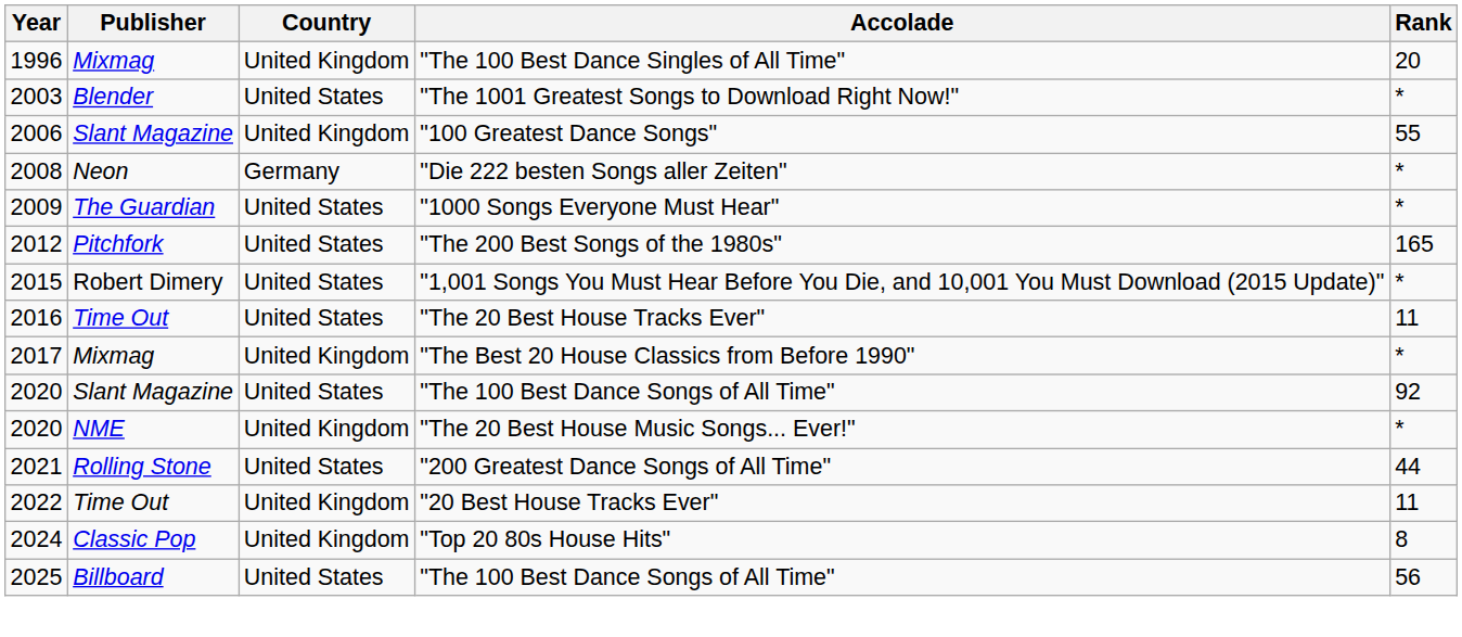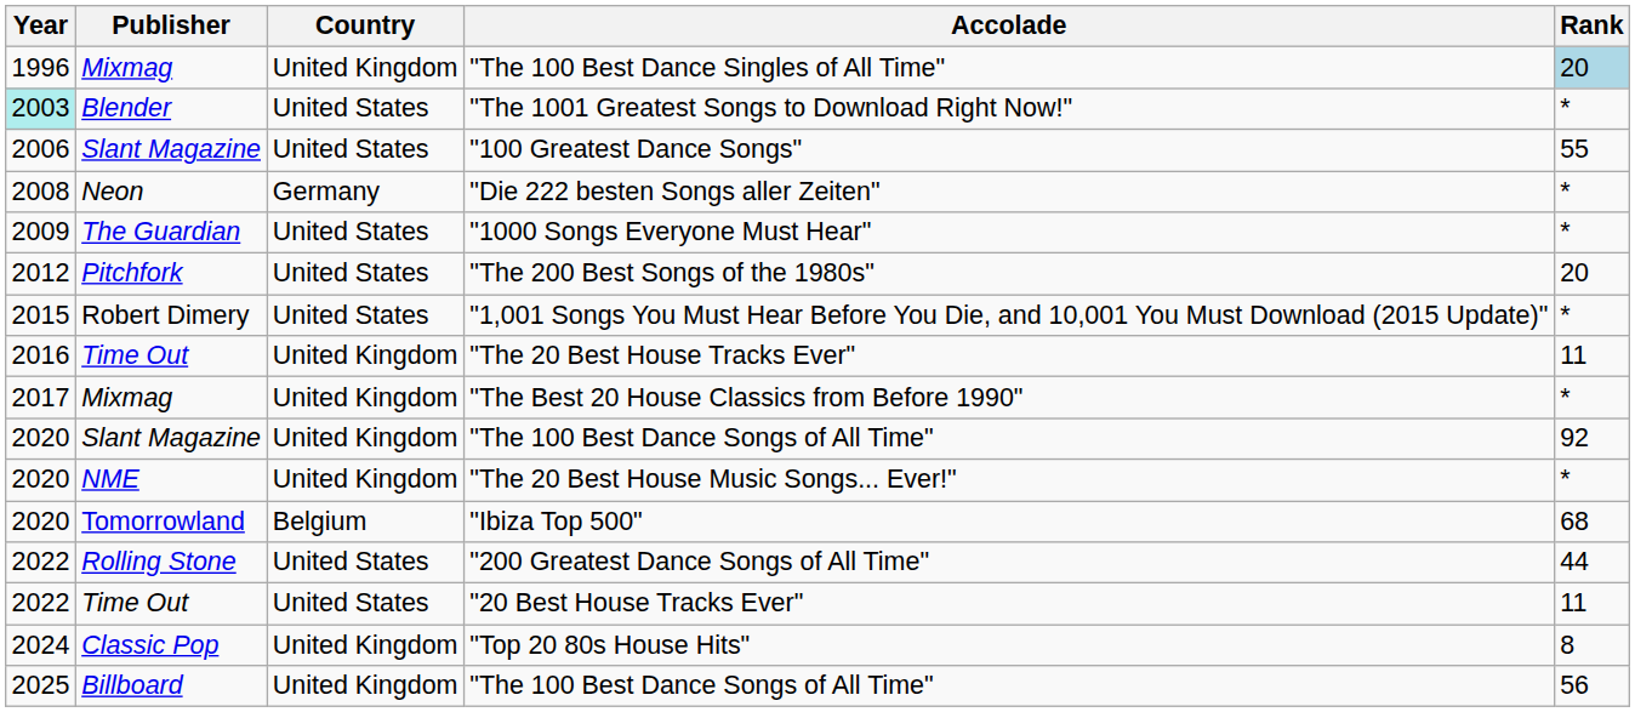 <table class="wikitable sortable">
 <tr>
 <th>Year</th>
 <th>Publisher</th>
 <th>Country</th>
 <th>Accolade</th>
 <th>Rank</th>
 </tr>
 <tr>
 <td>1996</td>
 <td><em><a href='#'>Mixmag</a></em></td>
 <td>United Kingdom</td>
 <td>"The 100 Best Dance Singles of All Time"</td>
-<td>20</td>
+<td style="background: lightblue;">20</td>
 </tr>
 <tr>
-<td>2003</td>
+<td style="background: paleturquoise;">2003</td>
 <td><em><a href='#'>Blender</a></em></td>
 <td>United States</td>
 <td>"The 1001 Greatest Songs to Download Right Now!"</td>
 <td>*</td>
 </tr>
 <tr>
 <td>2006</td>
 <td><em><a href='#'>Slant Magazine</a></em></td>
-<td>United Kingdom</td>
+<td>United States</td>
 <td>"100 Greatest Dance Songs"</td>
 <td>55</td>
 </tr>
 <tr>
 <td>2008</td>
 <td><em>Neon</em></td>
 <td>Germany</td>
 <td>"Die 222 besten Songs aller Zeiten"</td>
 <td>*</td>
 </tr>
 <tr>
 <td>2009</td>
 <td><em><a href='#'>The Guardian</a></em></td>
 <td>United States</td>
 <td>"1000 Songs Everyone Must Hear"</td>
 <td>*</td>
 </tr>
 <tr>
 <td>2012</td>
 <td><em><a href='#'>Pitchfork</a></em></td>
 <td>United States</td>
 <td>"The 200 Best Songs of the 1980s"</td>
-<td>165</td>
+<td>20</td>
 </tr>
 <tr>
 <td>2015</td>
 <td>Robert Dimery</td>
 <td>United States</td>
 <td>"1,001 Songs You Must Hear Before You Die, and 10,001 You Must Download (2015 Update)"</td>
 <td>*</td>
 </tr>
 <tr>
 <td>2016</td>
 <td><em><a href='#'>Time Out</a></em></td>
-<td>United States</td>
+<td>United Kingdom</td>
 <td>"The 20 Best House Tracks Ever"</td>
 <td>11</td>
 </tr>
 <tr>
 <td>2017</td>
 <td><em>Mixmag</em></td>
 <td>United Kingdom</td>
 <td>"The Best 20 House Classics from Before 1990"</td>
 <td>*</td>
 </tr>
 <tr>
 <td>2020</td>
 <td><em>Slant Magazine</em></td>
-<td>United States</td>
+<td>United Kingdom</td>
 <td>"The 100 Best Dance Songs of All Time"</td>
 <td>92</td>
 </tr>
 <tr>
 <td>2020</td>
 <td><em><a href='#'>NME</a></em></td>
 <td>United Kingdom</td>
 <td>"The 20 Best House Music Songs... Ever!"</td>
 <td>*</td>
 </tr>
 <tr>
-<td>2021</td>
+<td>2020</td>
+<td><a href='#'>Tomorrowland</a></td>
+<td>Belgium</td>
+<td>"Ibiza Top 500"</td>
+<td>68</td>
+</tr>
+<tr>
+<td>2022</td>
 <td><em><a href='#'>Rolling Stone</a></em></td>
 <td>United States</td>
 <td>"200 Greatest Dance Songs of All Time"</td>
 <td>44</td>
 </tr>
 <tr>
 <td>2022</td>
 <td><em>Time Out</em></td>
-<td>United Kingdom</td>
+<td>United States</td>
 <td>"20 Best House Tracks Ever"</td>
 <td>11</td>
 </tr>
 <tr>
 <td>2024</td>
 <td><em><a href='#'>Classic Pop</a></em></td>
 <td>United Kingdom</td>
 <td>"Top 20 80s House Hits"</td>
 <td>8</td>
 </tr>
 <tr>
 <td>2025</td>
 <td><em><a href='#'>Billboard</a></em></td>
-<td>United States</td>
+<td>United Kingdom</td>
 <td>"The 100 Best Dance Songs of All Time"</td>
 <td>56</td>
 </tr>
 </table>
